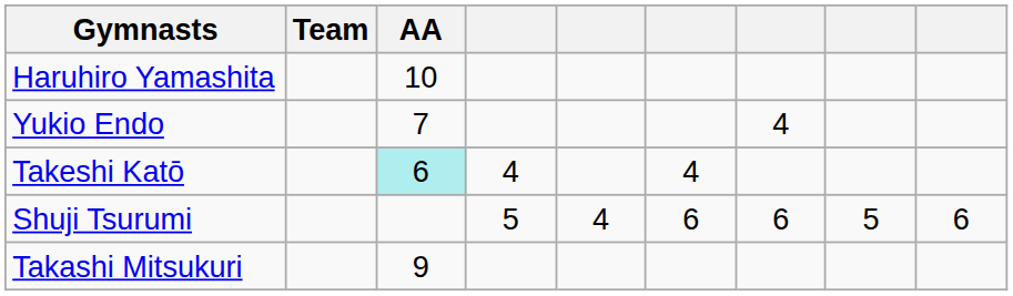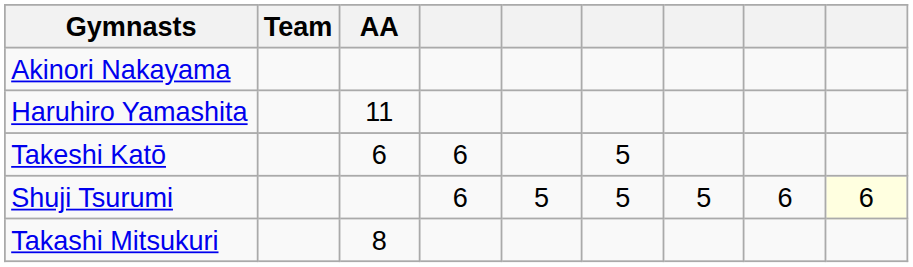 <table class="wikitable sortable collapsible autocollapse plainrowheaders" style="text-align:center; font-size:95%;">
 <tr>
 <th width=28% class=unsortable>Gymnasts</th>
 <th width=9% class=unsortable>Team</th>
 <th width=9% class=unsortable>AA</th>
 <th width=9% class=unsortable></th>
 <th width=9% class=unsortable></th>
 <th width=9% class=unsortable></th>
 <th width=9% class=unsortable></th>
 <th width=9% class=unsortable></th>
 <th width=9% class=unsortable></th>
 </tr>
 <tr>
-<td align=left><a href='#'>Haruhiro Yamashita</a></td>
+<td align=left><a href='#'>Akinori Nakayama</a></td>
 <td></td>
-<td>10</td>
+<td></td>
 <td></td>
 <td></td>
 <td></td>
 <td></td>
 <td></td>
 <td></td>
 </tr>
 <tr>
-<td align=left><a href='#'>Yukio Endo</a></td>
+<td align=left><a href='#'>Haruhiro Yamashita</a></td>
 <td></td>
-<td>7</td>
+<td>11</td>
 <td></td>
 <td></td>
 <td></td>
-<td>4</td>
+<td></td>
 <td></td>
 <td></td>
 </tr>
 <tr>
 <td align=left><a href='#'>Takeshi Katō</a></td>
 <td></td>
-<td style="background: paleturquoise;">6</td>
-<td>4</td>
+<td>6</td>
+<td>6</td>
 <td></td>
-<td>4</td>
+<td>5</td>
 <td></td>
 <td></td>
 <td></td>
 </tr>
 <tr>
 <td align=left><a href='#'>Shuji Tsurumi</a></td>
 <td></td>
 <td></td>
-<td>5</td>
-<td>4</td>
-<td>6</td>
 <td>6</td>
 <td>5</td>
+<td>5</td>
+<td>5</td>
 <td>6</td>
+<td style="background: lightyellow;">6</td>
 </tr>
 <tr>
 <td align=left><a href='#'>Takashi Mitsukuri</a></td>
 <td></td>
-<td>9</td>
+<td>8</td>
 <td></td>
 <td></td>
 <td></td>
 <td></td>
 <td></td>
 <td></td>
 </tr>
 </table>
